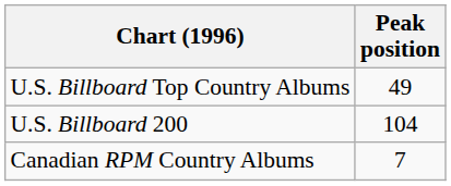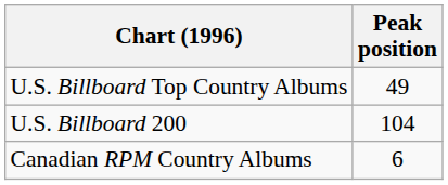 <table class="wikitable">
 <tr>
 <th>Chart (1996)</th>
 <th>Peak<br>position</th>
 </tr>
 <tr>
 <td>U.S. <em>Billboard</em> Top Country Albums</td>
 <td align="center">49</td>
 </tr>
 <tr>
 <td>U.S. <em>Billboard</em> 200</td>
 <td align="center">104</td>
 </tr>
 <tr>
 <td>Canadian <em>RPM</em> Country Albums</td>
-<td align="center">7</td>
+<td align="center">6</td>
 </tr>
 </table>
